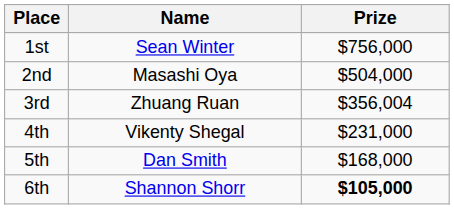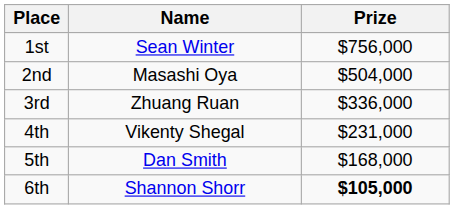 <table class="wikitable">
 <tr>
 <th width="50">Place</th>
 <th width="200">Name</th>
 <th width="125">Prize</th>
 </tr>
 <tr>
 <td align="center">1st</td>
 <td align="center"> <a href='#'>Sean Winter</a></td>
 <td align="center">$756,000</td>
 </tr>
 <tr>
 <td align="center">2nd</td>
 <td align="center"> Masashi Oya</td>
 <td align="center">$504,000</td>
 </tr>
 <tr>
 <td align="center">3rd</td>
 <td align="center"> Zhuang Ruan</td>
-<td align="center">$356,004</td>
+<td align="center">$336,000</td>
 </tr>
 <tr>
 <td align="center">4th</td>
 <td align="center"> Vikenty Shegal</td>
 <td align="center">$231,000</td>
 </tr>
 <tr>
 <td align="center">5th</td>
 <td align="center"> <a href='#'>Dan Smith</a></td>
 <td align="center">$168,000</td>
 </tr>
 <tr>
 <td align="center">6th</td>
 <td align="center"> <a href='#'>Shannon Shorr</a></td>
 <td align="center"><strong>$105,000</strong></td>
 </tr>
 </table>
